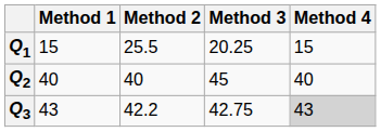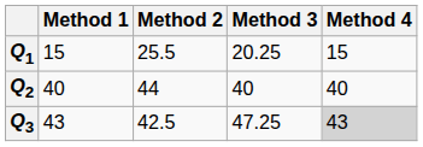 <table class="wikitable">
 <tr>
 <th></th>
 <th>Method 1</th>
 <th>Method 2</th>
 <th>Method 3</th>
 <th>Method 4</th>
 </tr>
 <tr>
 <th><em>Q</em><sub>1</sub></th>
 <td>15</td>
 <td>25.5</td>
 <td>20.25</td>
 <td>15</td>
 </tr>
 <tr>
 <th><em>Q</em><sub>2</sub></th>
 <td>40</td>
+<td>44</td>
 <td>40</td>
-<td>45</td>
 <td>40</td>
 </tr>
 <tr>
 <th><em>Q</em><sub>3</sub></th>
 <td>43</td>
-<td>42.2</td>
-<td>42.75</td>
+<td>42.5</td>
+<td>47.25</td>
 <td style="background: lightgrey;">43</td>
 </tr>
 </table>
